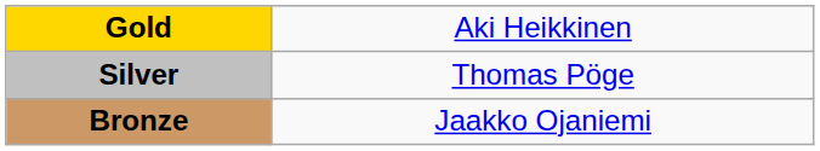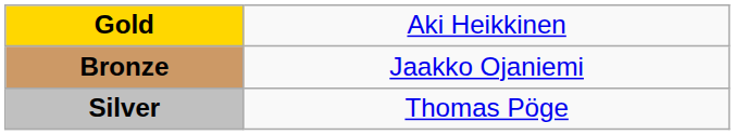 <table class="wikitable" style="text-align:center; " width="35%">
 <tr>
 <td bgcolor="gold"><strong>Gold</strong></td>
 <td><a href='#'>Aki Heikkinen</a><br>  <small><em></em></small></td>
 </tr>
 <tr>
+<td bgcolor="CC9966"><strong>Bronze</strong></td>
+<td><a href='#'>Jaakko Ojaniemi</a><br>  <small><em></em></small></td>
+</tr>
+<tr>
 <td bgcolor="silver"><strong>Silver</strong></td>
 <td><a href='#'>Thomas Pöge</a><br>  <small><em></em></small></td>
 </tr>
-<tr>
-<td bgcolor="CC9966"><strong>Bronze</strong></td>
-<td><a href='#'>Jaakko Ojaniemi</a><br>  <small><em></em></small></td>
-</tr>
 </table>
